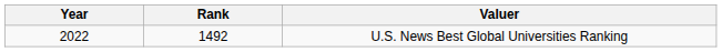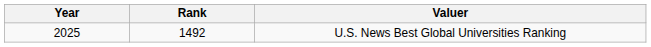 <table class="wikitable sortable">
 <tr>
 <th width="8%">Year</th>
 <th width="8%">Rank</th>
 <th width="25%">Valuer</th>
 </tr>
 <tr>
-<td align="center">2022</td>
+<td align="center">2025</td>
 <td align="center">1492</td>
 <td align="center">U.S. News Best Global Universities Ranking</td>
 </tr>
 </table>
